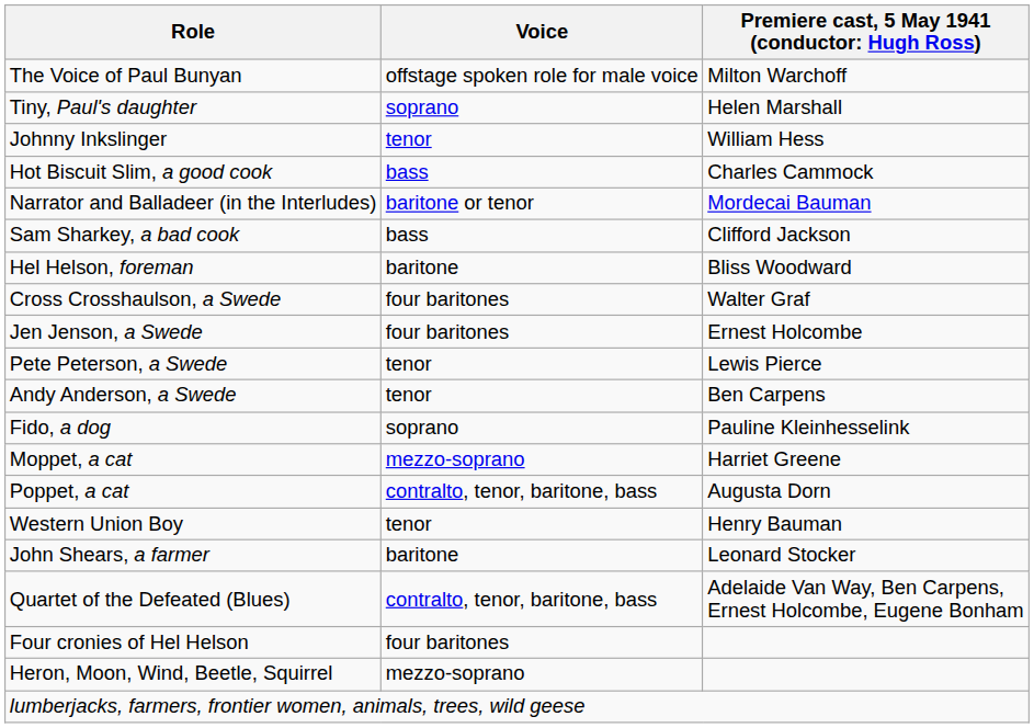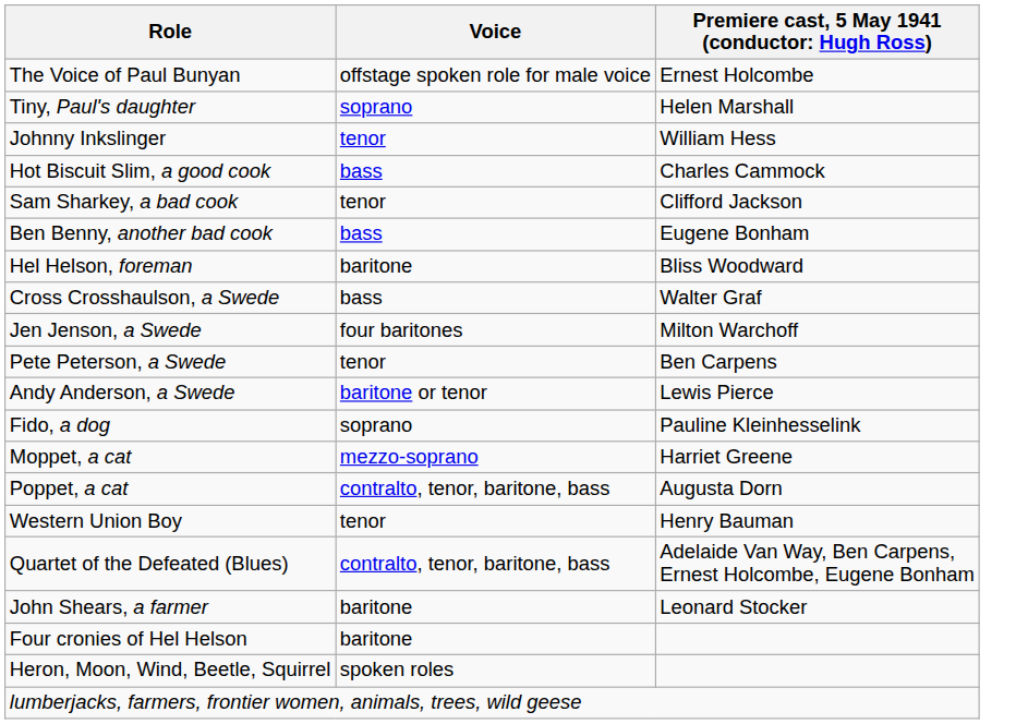 <table class="wikitable">
 <tr>
 <th>Role</th>
 <th>Voice</th>
 <th>Premiere cast, 5 May 1941 <br>(conductor: <a href='#'>Hugh Ross</a>)</th>
 </tr>
 <tr>
 <td>The Voice of Paul Bunyan</td>
 <td>offstage spoken role for male voice</td>
-<td>Milton Warchoff</td>
+<td>Ernest Holcombe</td>
 </tr>
 <tr>
 <td>Tiny, <em>Paul's daughter</em></td>
 <td><a href='#'>soprano</a></td>
 <td>Helen Marshall</td>
 </tr>
 <tr>
 <td>Johnny Inkslinger</td>
 <td><a href='#'>tenor</a></td>
 <td>William Hess</td>
 </tr>
 <tr>
 <td>Hot Biscuit Slim, <em>a good cook</em></td>
 <td><a href='#'>bass</a></td>
 <td>Charles Cammock</td>
 </tr>
 <tr>
-<td>Narrator and Balladeer (in the Interludes)</td>
-<td><a href='#'>baritone</a> or tenor</td>
-<td><a href='#'>Mordecai Bauman</a></td>
+<td>Sam Sharkey, <em>a bad cook </em></td>
+<td>tenor</td>
+<td>Clifford Jackson</td>
 </tr>
 <tr>
-<td>Sam Sharkey, <em>a bad cook </em></td>
-<td>bass</td>
-<td>Clifford Jackson</td>
+<td>Ben Benny, <em>another bad cook</em></td>
+<td><a href='#'>bass</a></td>
+<td>Eugene Bonham</td>
 </tr>
 <tr>
 <td>Hel Helson, <em>foreman </em></td>
 <td>baritone</td>
 <td>Bliss Woodward</td>
 </tr>
 <tr>
 <td>Cross Crosshaulson, <em>a Swede</em></td>
-<td>four baritones</td>
+<td>bass</td>
 <td>Walter Graf</td>
 </tr>
 <tr>
 <td>Jen Jenson, <em>a Swede</em></td>
 <td>four baritones</td>
-<td>Ernest Holcombe</td>
+<td>Milton Warchoff</td>
 </tr>
 <tr>
 <td>Pete Peterson, <em>a Swede</em></td>
 <td>tenor</td>
-<td>Lewis Pierce</td>
+<td>Ben Carpens</td>
 </tr>
 <tr>
 <td>Andy Anderson, <em>a Swede</em></td>
-<td>tenor</td>
-<td>Ben Carpens</td>
+<td><a href='#'>baritone</a> or tenor</td>
+<td>Lewis Pierce</td>
 </tr>
 <tr>
 <td>Fido, <em>a dog  </em></td>
 <td>soprano</td>
 <td>Pauline Kleinhesselink</td>
 </tr>
 <tr>
 <td>Moppet,<em> a cat  </em></td>
 <td><a href='#'>mezzo-soprano</a></td>
 <td>Harriet Greene</td>
 </tr>
 <tr>
 <td>Poppet,<em> a cat  </em></td>
 <td><a href='#'>contralto</a>, tenor, baritone, bass</td>
 <td>Augusta Dorn</td>
 </tr>
 <tr>
 <td>Western Union Boy</td>
 <td>tenor</td>
 <td>Henry Bauman</td>
 </tr>
 <tr>
+<td>Quartet of the Defeated (Blues)</td>
+<td><a href='#'>contralto</a>, tenor, baritone, bass</td>
+<td>Adelaide Van Way, Ben Carpens,<br>Ernest Holcombe, Eugene Bonham</td>
+</tr>
+<tr>
 <td>John Shears, <em>a farmer </em></td>
 <td>baritone</td>
 <td>Leonard Stocker</td>
 </tr>
 <tr>
-<td>Quartet of the Defeated (Blues)</td>
-<td><a href='#'>contralto</a>, tenor, baritone, bass</td>
-<td>Adelaide Van Way, Ben Carpens,<br>Ernest Holcombe, Eugene Bonham</td>
-</tr>
-<tr>
 <td>Four cronies of Hel Helson</td>
-<td>four baritones</td>
+<td>baritone</td>
 <td></td>
 </tr>
 <tr>
 <td>Heron, Moon, Wind, Beetle, Squirrel</td>
-<td>mezzo-soprano</td>
+<td>spoken roles</td>
 <td></td>
 </tr>
 <tr>
 <td colspan="3"><em>lumberjacks, farmers, frontier women, animals, trees, wild geese</em></td>
 </tr>
 </table>
